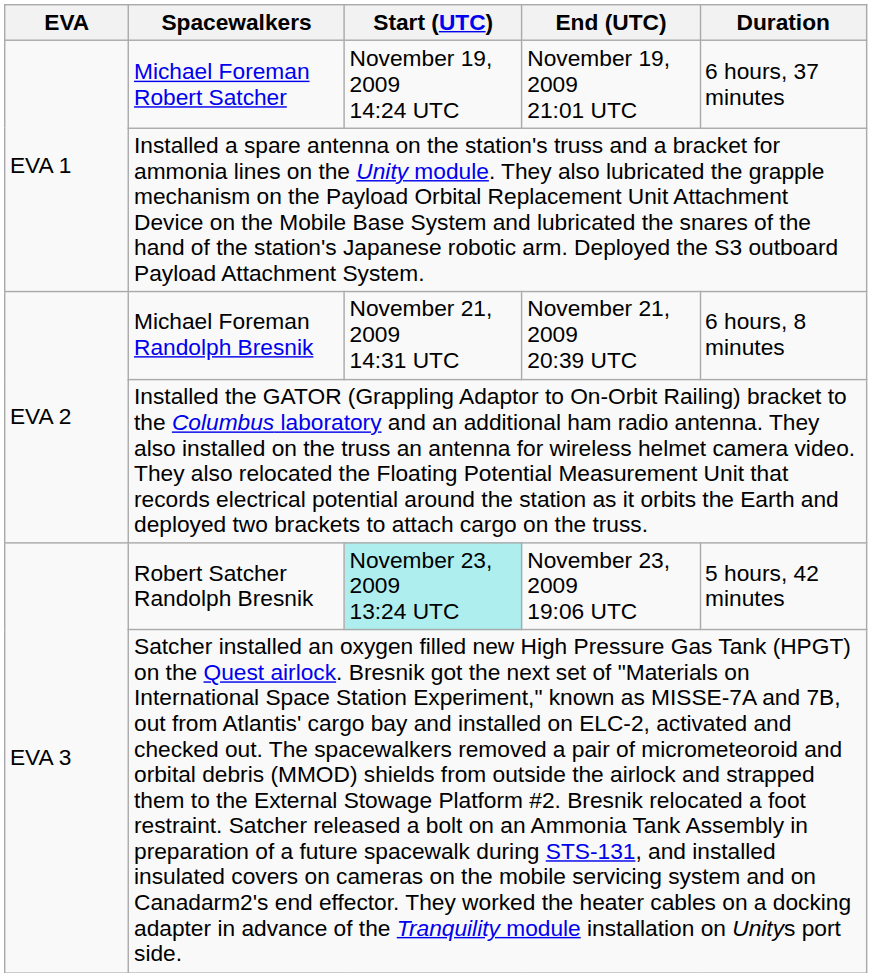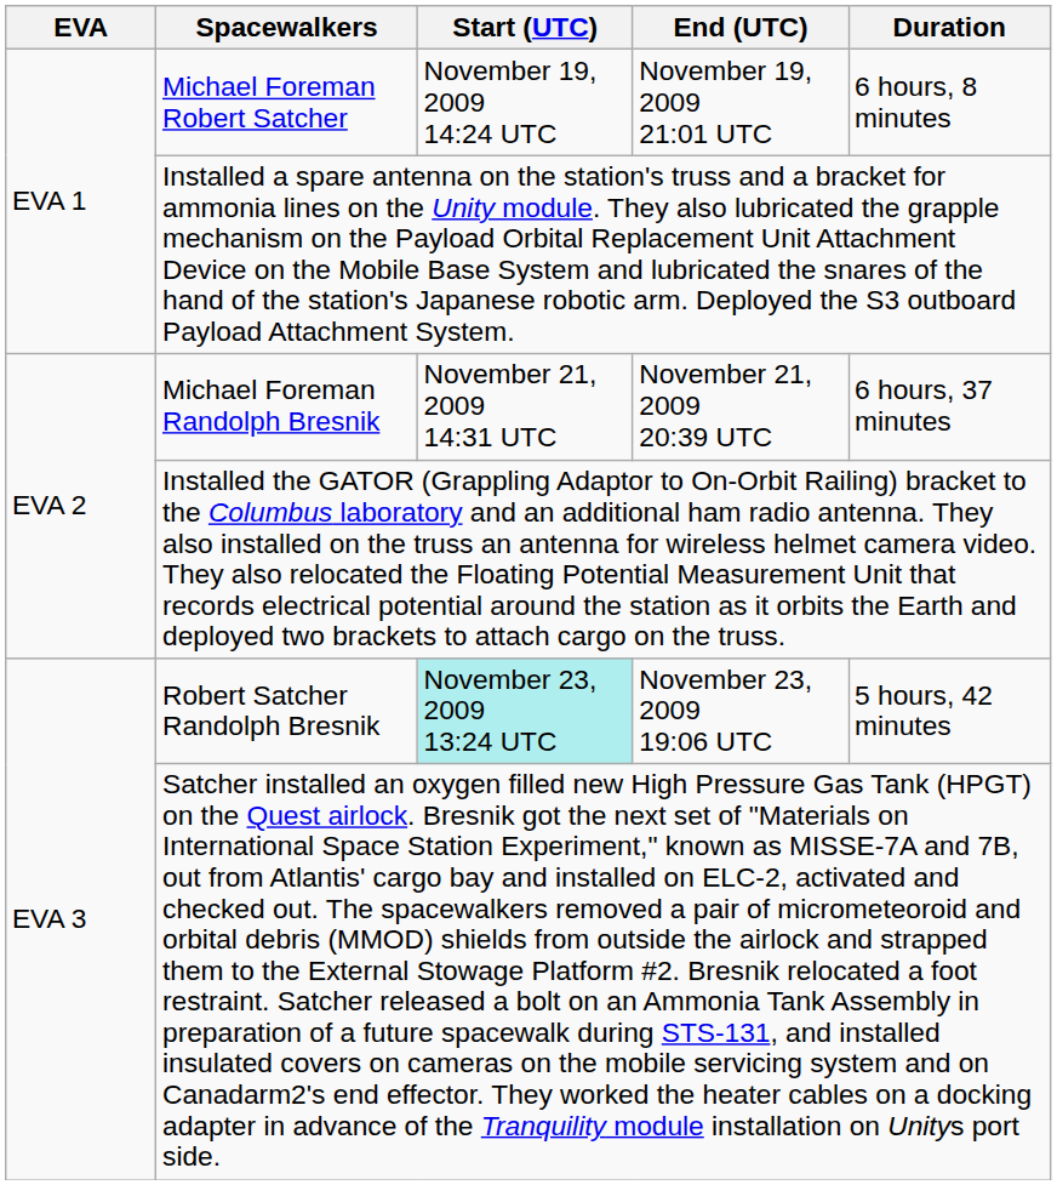 <table class="wikitable">
 <tr>
 <th style="width: 5em;">EVA</th>
 <th>Spacewalkers</th>
 <th>Start (<a href='#'>UTC</a>)</th>
 <th>End (UTC)</th>
 <th>Duration</th>
 </tr>
 <tr>
 <td rowspan="2">EVA 1</td>
 <td><a href='#'>Michael Foreman</a> <br> <a href='#'>Robert Satcher</a></td>
 <td>November 19, 2009 <br> 14:24 UTC</td>
 <td>November 19, 2009 <br> 21:01 UTC</td>
-<td>6 hours, 37 minutes</td>
+<td>6 hours, 8 minutes</td>
 </tr>
 <tr>
 <td colspan="4">Installed a spare antenna on the station's truss and a bracket for ammonia lines on the <a href='#'><em>Unity</em> module</a>. They also lubricated the grapple mechanism on the Payload Orbital Replacement Unit Attachment Device on the Mobile Base System and lubricated the snares of the hand of the station's Japanese robotic arm. Deployed the S3 outboard Payload Attachment System.</td>
 </tr>
 <tr>
 <td rowspan="2">EVA 2</td>
 <td>Michael Foreman <br> <a href='#'>Randolph Bresnik</a></td>
 <td>November 21, 2009 <br> 14:31 UTC</td>
 <td>November 21, 2009 <br> 20:39 UTC</td>
-<td>6 hours, 8 minutes</td>
+<td>6 hours, 37 minutes</td>
 </tr>
 <tr>
 <td colspan="4">Installed the GATOR (Grappling Adaptor to On-Orbit Railing) bracket to the <a href='#'><em>Columbus</em> laboratory</a> and an additional ham radio antenna. They also installed on the truss an antenna for wireless helmet camera video. They also relocated the Floating Potential Measurement Unit that records electrical potential around the station as it orbits the Earth and deployed two brackets to attach cargo on the truss.</td>
 </tr>
 <tr>
 <td rowspan="2">EVA 3</td>
 <td>Robert Satcher <br> Randolph Bresnik</td>
 <td style="background: paleturquoise;">November 23, 2009 <br> 13:24 UTC</td>
 <td>November 23, 2009 <br> 19:06 UTC</td>
 <td>5 hours, 42 minutes</td>
 </tr>
 <tr>
 <td colspan="4">Satcher installed an oxygen filled new High Pressure Gas Tank (HPGT) on the <a href='#'>Quest airlock</a>. Bresnik got the next set of "Materials on International Space Station Experiment," known as MISSE-7A and 7B, out from Atlantis' cargo bay and installed on ELC-2, activated and checked out. The spacewalkers removed a pair of micrometeoroid and orbital debris (MMOD) shields from outside the airlock and strapped them to the External Stowage Platform #2. Bresnik relocated a foot restraint. Satcher released a bolt on an Ammonia Tank Assembly in preparation of a future spacewalk during <a href='#'>STS-131</a>, and installed insulated covers on cameras on the mobile servicing system and on Canadarm2's end effector. They worked the heater cables on a docking adapter in advance of the <a href='#'><em>Tranquility</em> module</a> installation on <em>Unity</em>s port side.</td>
 </tr>
 </table>
